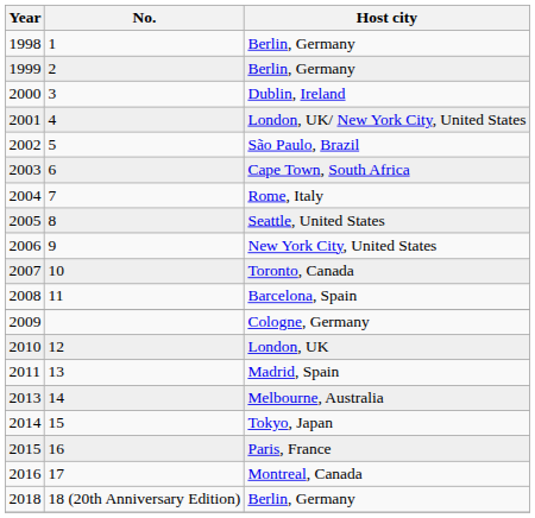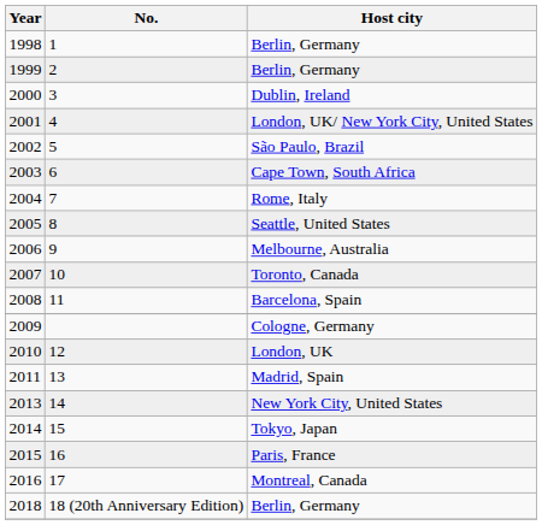 <table class="wikitable">
 <tr style="background:#efefef;">
 <th>Year</th>
 <th>No.</th>
 <th>Host city</th>
 </tr>
 <tr>
 <td>1998</td>
 <td>1</td>
 <td> <a href='#'>Berlin</a>, Germany</td>
 </tr>
 <tr style="background:#efefef;">
 <td>1999</td>
 <td>2</td>
 <td> <a href='#'>Berlin</a>, Germany</td>
 </tr>
 <tr>
 <td>2000</td>
 <td>3</td>
 <td> <a href='#'>Dublin</a>, <a href='#'>Ireland</a></td>
 </tr>
 <tr style="background:#efefef;">
 <td>2001</td>
 <td>4</td>
 <td> <a href='#'>London</a>, UK/ <a href='#'>New York City</a>, United States</td>
 </tr>
 <tr>
 <td>2002</td>
 <td>5</td>
 <td> <a href='#'>São Paulo</a>, <a href='#'>Brazil</a></td>
 </tr>
 <tr style="background:#efefef;">
 <td>2003</td>
 <td>6</td>
 <td> <a href='#'>Cape Town</a>, <a href='#'>South Africa</a></td>
 </tr>
 <tr>
 <td>2004</td>
 <td>7</td>
 <td> <a href='#'>Rome</a>, Italy</td>
 </tr>
 <tr style="background:#efefef;">
 <td>2005</td>
 <td>8</td>
 <td> <a href='#'>Seattle</a>, United States</td>
 </tr>
 <tr>
 <td>2006</td>
 <td>9</td>
-<td> <a href='#'>New York City</a>, United States</td>
+<td> <a href='#'>Melbourne</a>, Australia</td>
 </tr>
 <tr style="background:#efefef;">
 <td>2007</td>
 <td>10</td>
 <td> <a href='#'>Toronto</a>, Canada</td>
 </tr>
 <tr>
 <td>2008</td>
 <td>11</td>
 <td> <a href='#'>Barcelona</a>, Spain</td>
 </tr>
 <tr style="background:#efefef;">
 </tr>
 <tr>
 <td>2009</td>
 <td></td>
 <td> <a href='#'>Cologne</a>, Germany</td>
 </tr>
 <tr style="background:#efefef;">
 <td>2010</td>
 <td>12</td>
 <td> <a href='#'>London</a>, UK</td>
 </tr>
 <tr>
 <td>2011</td>
 <td>13</td>
 <td> <a href='#'>Madrid</a>, Spain</td>
 </tr>
 <tr style="background:#efefef;">
 <td>2013</td>
 <td>14</td>
-<td> <a href='#'>Melbourne</a>, Australia</td>
+<td> <a href='#'>New York City</a>, United States</td>
 </tr>
 <tr>
 <td>2014</td>
 <td>15</td>
 <td> <a href='#'>Tokyo</a>, Japan</td>
 </tr>
 <tr style="background:#efefef;">
 <td>2015</td>
 <td>16</td>
 <td> <a href='#'>Paris</a>, France</td>
 </tr>
 <tr>
 <td>2016</td>
 <td>17</td>
 <td> <a href='#'>Montreal</a>, Canada</td>
 </tr>
 <tr>
 <td>2018</td>
 <td>18 (20th Anniversary Edition)</td>
 <td> <a href='#'>Berlin</a>, Germany</td>
 </tr>
 <tr style="background:#efefef;">
 </tr>
 </table>
